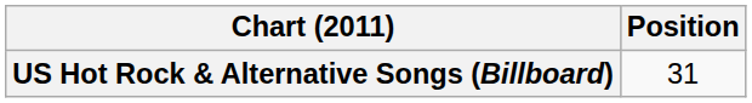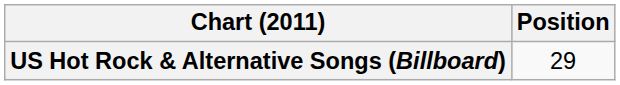 <table class="wikitable plainrowheaders" style="text-align:center">
 <tr>
 <th scope="col">Chart (2011)</th>
 <th scope="col">Position</th>
 </tr>
 <tr>
 <th scope="row">US Hot Rock & Alternative Songs (<em>Billboard</em>)</th>
-<td>31</td>
+<td>29</td>
 </tr>
 </table>
